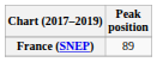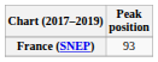 <table class="wikitable sortable plainrowheaders" style="text-align:center">
 <tr>
 <th>Chart (2017–2019)</th>
 <th>Peak<br>position</th>
 </tr>
 <tr>
 </tr>
 <tr>
 </tr>
 <tr>
 <th scope="row">France (<a href='#'>SNEP</a>)</th>
-<td>89</td>
+<td>93</td>
 </tr>
 <tr>
 </tr>
 <tr>
 </tr>
 <tr>
 </tr>
 <tr>
 </tr>
 </table>
